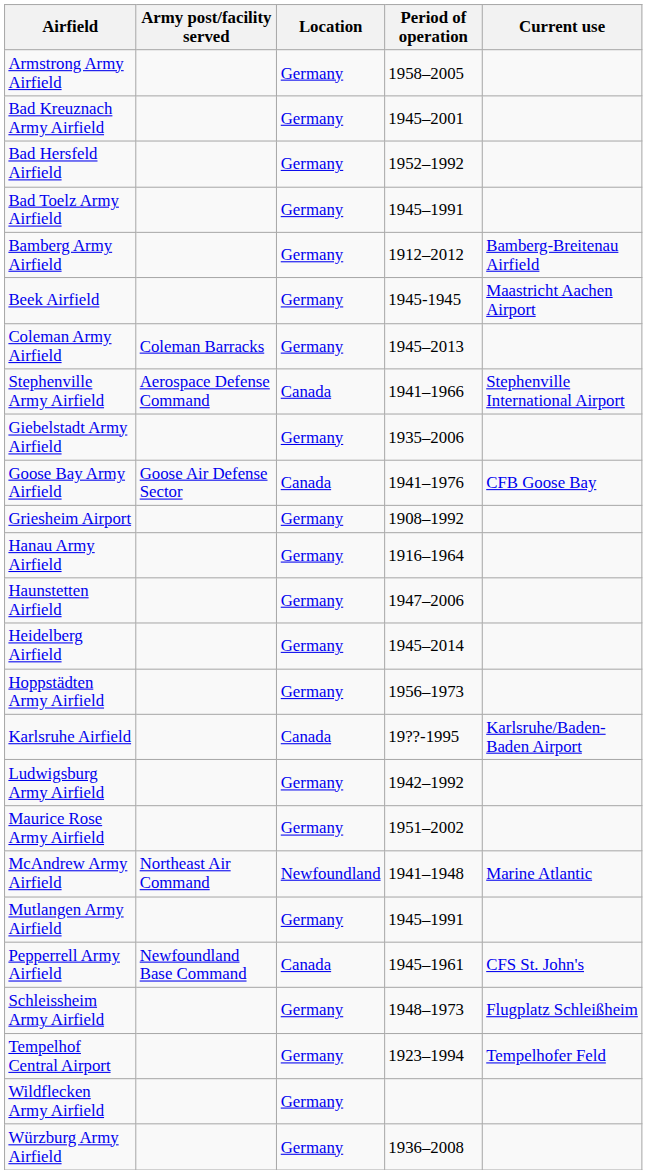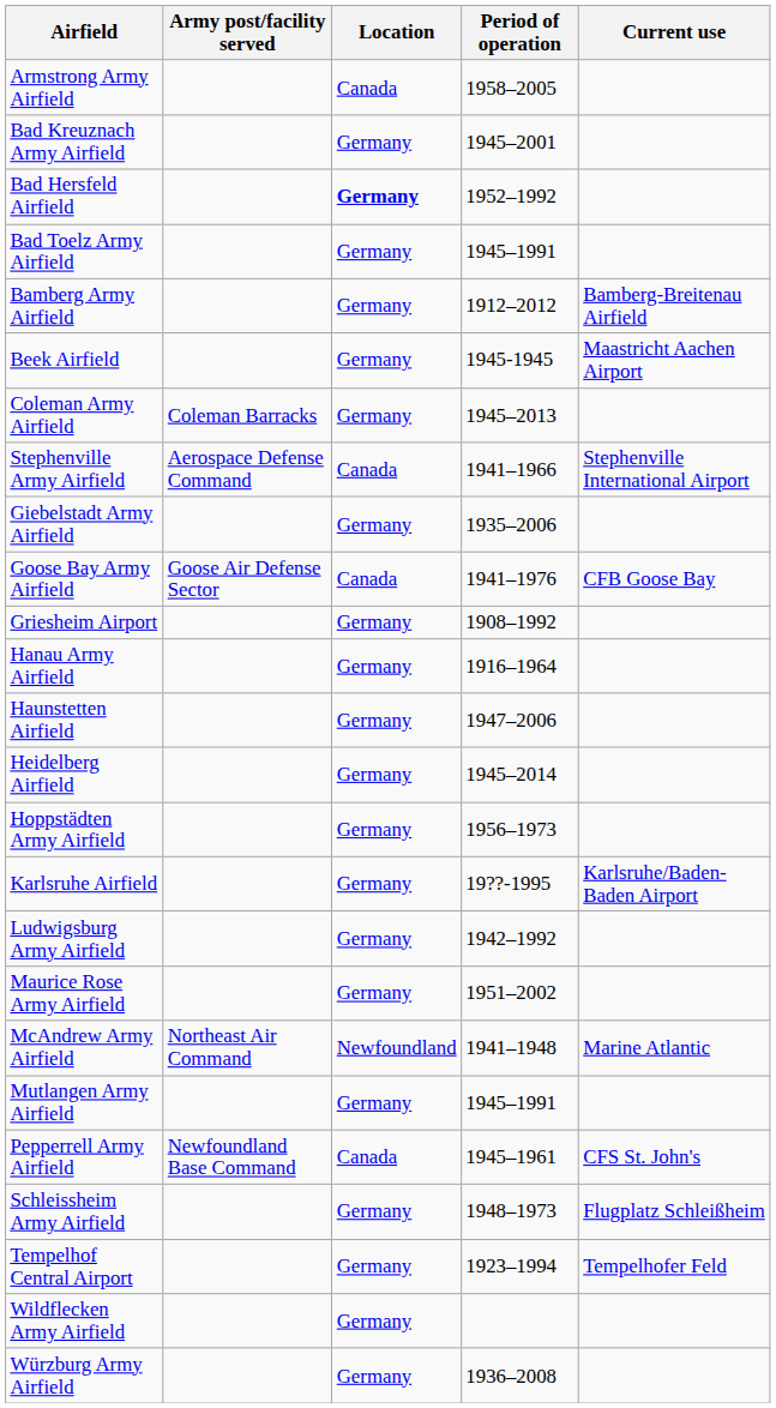 <table class="wikitable sortable">
 <tr>
 <th>Airfield</th>
 <th>Army post/facility served</th>
 <th>Location</th>
 <th>Period of operation</th>
 <th>Current use</th>
 </tr>
 <tr>
 <td><a href='#'>Armstrong Army Airfield</a></td>
 <td> </td>
-<td><a href='#'>Germany</a></td>
+<td><a href='#'>Canada</a></td>
 <td>1958–2005</td>
 <td></td>
 </tr>
 <tr>
 <td><a href='#'>Bad Kreuznach Army Airfield</a></td>
 <td> </td>
 <td><a href='#'>Germany</a></td>
 <td>1945–2001</td>
 <td></td>
 </tr>
 <tr>
 <td><a href='#'>Bad Hersfeld Airfield</a></td>
 <td> </td>
-<td><a href='#'>Germany</a></td>
+<td><strong><a href='#'>Germany</a></strong></td>
 <td>1952–1992</td>
 <td></td>
 </tr>
 <tr>
 <td><a href='#'>Bad Toelz Army Airfield</a></td>
 <td> </td>
 <td><a href='#'>Germany</a></td>
 <td>1945–1991</td>
 <td></td>
 </tr>
 <tr>
 <td><a href='#'>Bamberg Army Airfield</a></td>
 <td> </td>
 <td><a href='#'>Germany</a></td>
 <td>1912–2012</td>
 <td><a href='#'>Bamberg-Breitenau Airfield</a></td>
 </tr>
 <tr>
 <td><a href='#'>Beek Airfield</a></td>
 <td> </td>
 <td><a href='#'>Germany</a></td>
 <td>1945-1945</td>
 <td><a href='#'>Maastricht Aachen Airport</a></td>
 </tr>
 <tr>
 <td><a href='#'>Coleman Army Airfield</a></td>
 <td><a href='#'>Coleman Barracks</a></td>
 <td><a href='#'>Germany</a></td>
 <td>1945–2013</td>
 <td></td>
 </tr>
 <tr>
 <td><a href='#'>Stephenville Army Airfield</a></td>
 <td><a href='#'>Aerospace Defense Command</a></td>
 <td><a href='#'>Canada</a></td>
 <td>1941–1966</td>
 <td><a href='#'>Stephenville International Airport</a></td>
 </tr>
 <tr>
 <td><a href='#'>Giebelstadt Army Airfield</a></td>
 <td> </td>
 <td><a href='#'>Germany</a></td>
 <td>1935–2006</td>
 <td></td>
 </tr>
 <tr>
 <td><a href='#'>Goose Bay Army Airfield</a></td>
 <td><a href='#'>Goose Air Defense Sector</a></td>
 <td><a href='#'>Canada</a></td>
 <td>1941–1976</td>
 <td><a href='#'>CFB Goose Bay</a></td>
 </tr>
 <tr>
 <td><a href='#'>Griesheim Airport</a></td>
 <td> </td>
 <td><a href='#'>Germany</a></td>
 <td>1908–1992</td>
 <td></td>
 </tr>
 <tr>
 <td><a href='#'>Hanau Army Airfield</a></td>
 <td> </td>
 <td><a href='#'>Germany</a></td>
 <td>1916–1964</td>
 <td></td>
 </tr>
 <tr>
 <td><a href='#'>Haunstetten Airfield</a></td>
 <td> </td>
 <td><a href='#'>Germany</a></td>
 <td>1947–2006</td>
 <td></td>
 </tr>
 <tr>
 <td><a href='#'>Heidelberg Airfield</a></td>
 <td> </td>
 <td><a href='#'>Germany</a></td>
 <td>1945–2014</td>
 <td></td>
 </tr>
 <tr>
 <td><a href='#'>Hoppstädten Army Airfield</a></td>
 <td> </td>
 <td><a href='#'>Germany</a></td>
 <td>1956–1973</td>
 <td></td>
 </tr>
 <tr>
 <td><a href='#'>Karlsruhe Airfield</a></td>
 <td> </td>
-<td><a href='#'>Canada</a></td>
+<td><a href='#'>Germany</a></td>
 <td>19??-1995</td>
 <td><a href='#'>Karlsruhe/Baden-Baden Airport</a></td>
 </tr>
 <tr>
 <td><a href='#'>Ludwigsburg Army Airfield</a></td>
 <td> </td>
 <td><a href='#'>Germany</a></td>
 <td>1942–1992</td>
 <td></td>
 </tr>
 <tr>
 <td><a href='#'>Maurice Rose Army Airfield</a></td>
 <td> </td>
 <td><a href='#'>Germany</a></td>
 <td>1951–2002</td>
 <td></td>
 </tr>
 <tr>
 <td><a href='#'>McAndrew Army Airfield</a></td>
 <td><a href='#'>Northeast Air Command</a></td>
 <td><a href='#'>Newfoundland</a></td>
 <td>1941–1948</td>
 <td><a href='#'>Marine Atlantic</a></td>
 </tr>
 <tr>
 <td><a href='#'>Mutlangen Army Airfield</a></td>
 <td> </td>
 <td><a href='#'>Germany</a></td>
 <td>1945–1991</td>
 <td></td>
 </tr>
 <tr>
 <td><a href='#'>Pepperrell Army Airfield</a></td>
 <td><a href='#'>Newfoundland Base Command</a></td>
 <td><a href='#'>Canada</a></td>
 <td>1945–1961</td>
 <td><a href='#'>CFS St. John's</a></td>
 </tr>
 <tr>
 <td><a href='#'>Schleissheim Army Airfield</a></td>
 <td> </td>
 <td><a href='#'>Germany</a></td>
 <td>1948–1973</td>
 <td><a href='#'>Flugplatz Schleißheim</a></td>
 </tr>
 <tr>
 <td><a href='#'>Tempelhof Central Airport</a></td>
 <td> </td>
 <td><a href='#'>Germany</a></td>
 <td>1923–1994</td>
 <td><a href='#'>Tempelhofer Feld</a></td>
 </tr>
 <tr>
 <td><a href='#'>Wildflecken Army Airfield</a></td>
 <td> </td>
 <td><a href='#'>Germany</a></td>
 <td></td>
 <td></td>
 </tr>
 <tr>
 <td><a href='#'>Würzburg Army Airfield</a></td>
 <td> </td>
 <td><a href='#'>Germany</a></td>
 <td>1936–2008</td>
 <td></td>
 </tr>
 </table>
